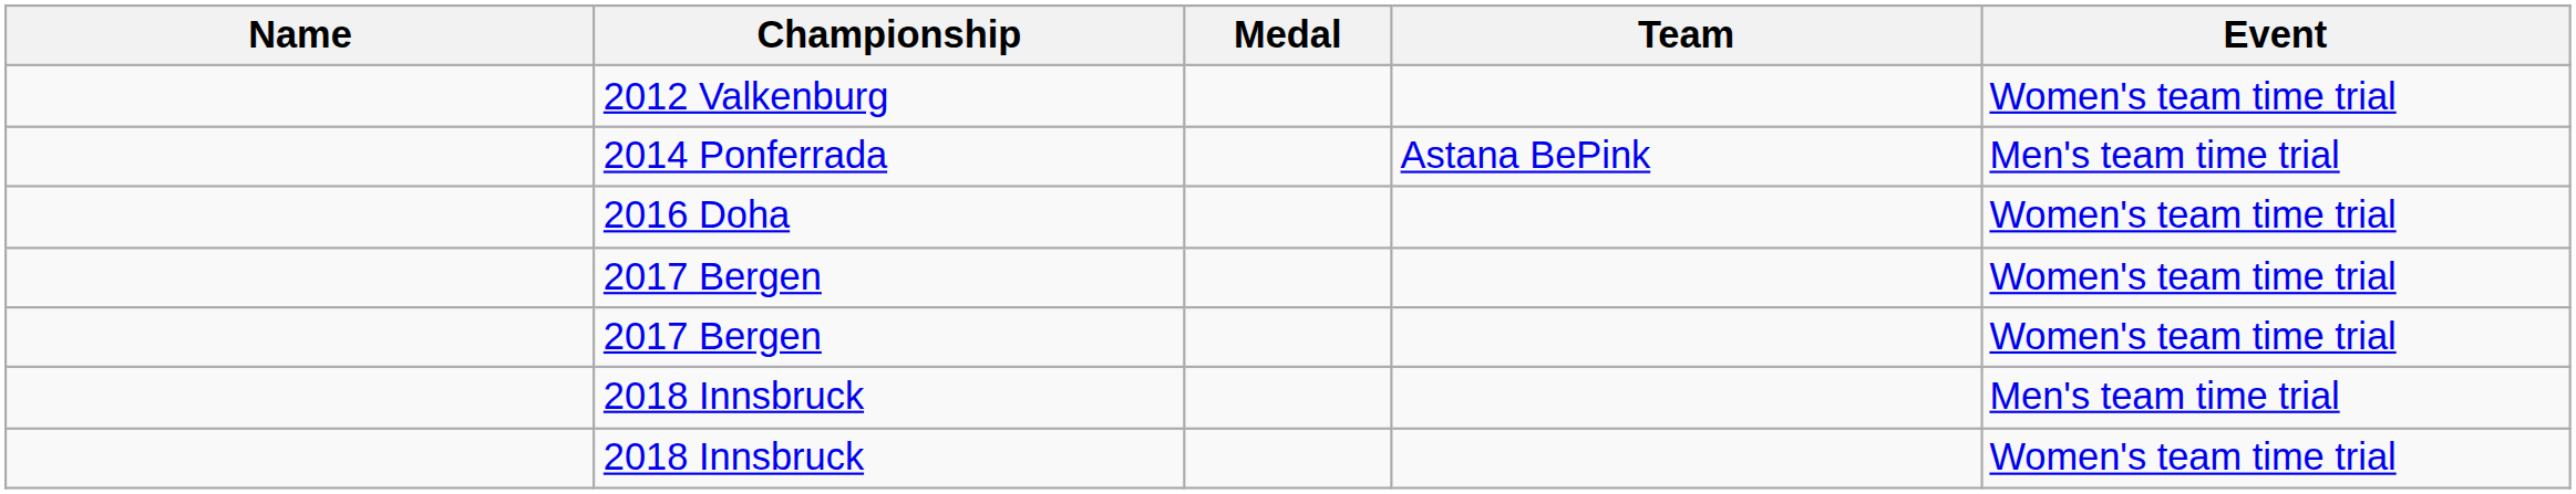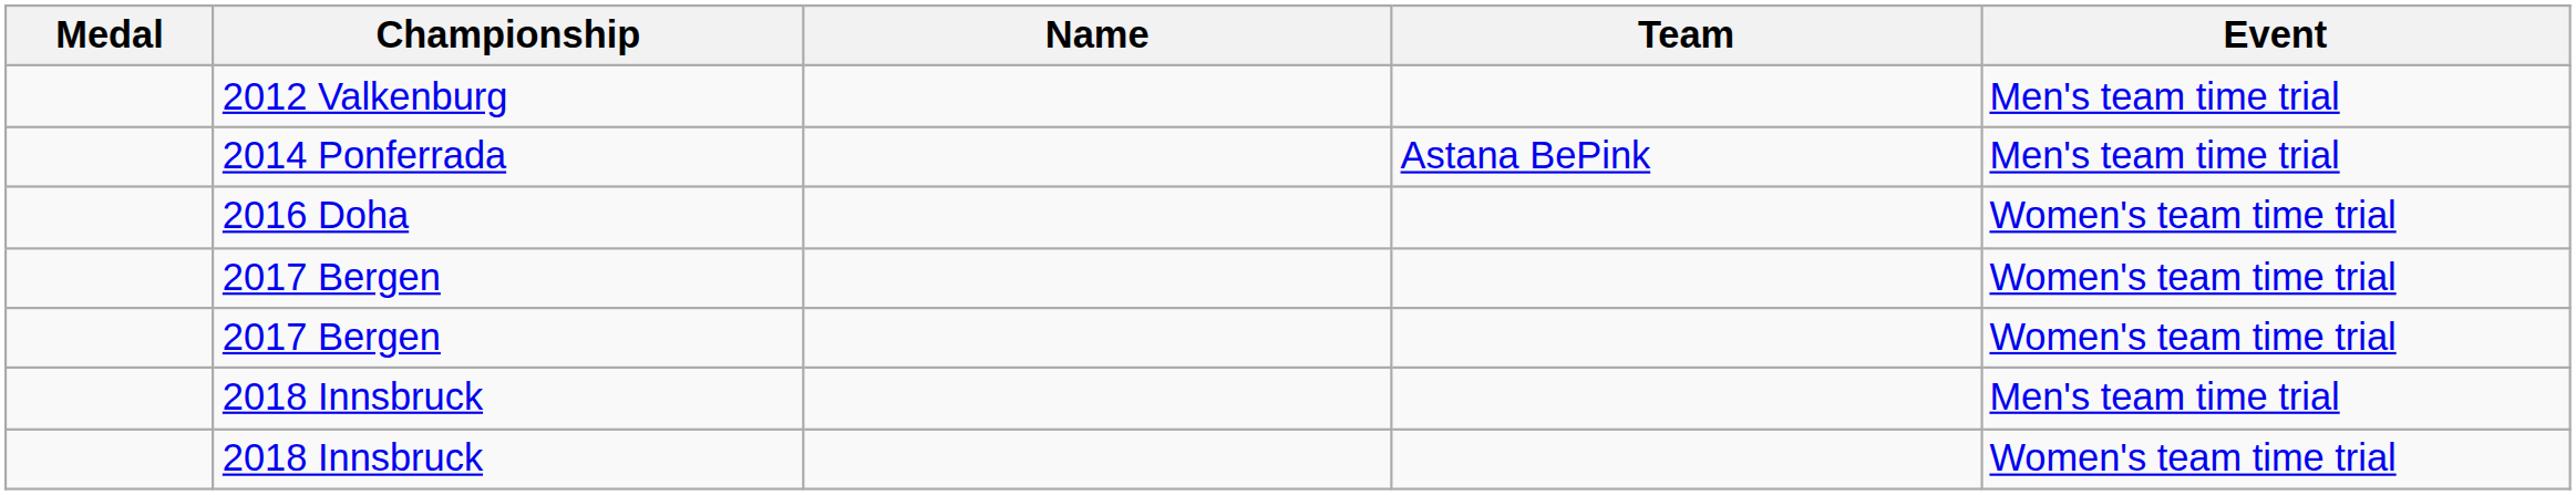 <table class="wikitable sortable">
 <tr>
+<th style="width:5em">Medal</th>
+<th style="width:15em">Championship</th>
 <th style="width:15em">Name</th>
-<th style="width:15em">Championship</th>
-<th style="width:5em">Medal</th>
 <th style="width:15em">Team</th>
 <th style="width:15em">Event</th>
 </tr>
 <tr>
+<td></td>
+<td> <a href='#'>2012 Valkenburg</a></td>
 <td> <br></td>
-<td> <a href='#'>2012 Valkenburg</a></td>
-<td></td>
 <td> </td>
-<td><a href='#'>Women's team time trial</a></td>
+<td><a href='#'>Men's team time trial</a></td>
 </tr>
 <tr>
 <td></td>
 <td> <a href='#'>2014 Ponferrada</a></td>
 <td></td>
 <td> <a href='#'>Astana BePink</a></td>
 <td><a href='#'>Men's team time trial</a></td>
 </tr>
 <tr>
 <td></td>
 <td> <a href='#'>2016 Doha</a></td>
 <td></td>
 <td> </td>
 <td><a href='#'>Women's team time trial</a></td>
 </tr>
 <tr>
 <td></td>
 <td> <a href='#'>2017 Bergen</a></td>
 <td></td>
 <td> </td>
 <td><a href='#'>Women's team time trial</a></td>
 </tr>
 <tr>
 <td></td>
 <td> <a href='#'>2017 Bergen</a></td>
 <td></td>
 <td> </td>
 <td><a href='#'>Women's team time trial</a></td>
 </tr>
 <tr>
 <td></td>
 <td> <a href='#'>2018 Innsbruck</a></td>
 <td></td>
 <td> </td>
 <td><a href='#'>Men's team time trial</a></td>
 </tr>
 <tr>
 <td></td>
 <td> <a href='#'>2018 Innsbruck</a></td>
 <td></td>
 <td> </td>
 <td><a href='#'>Women's team time trial</a></td>
 </tr>
 </table>
